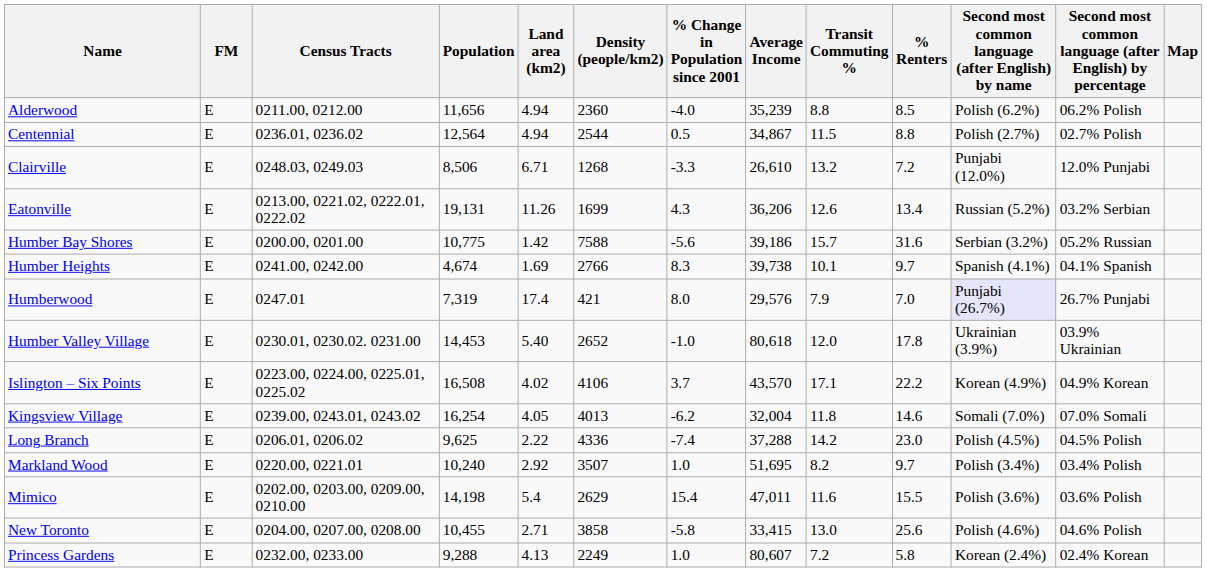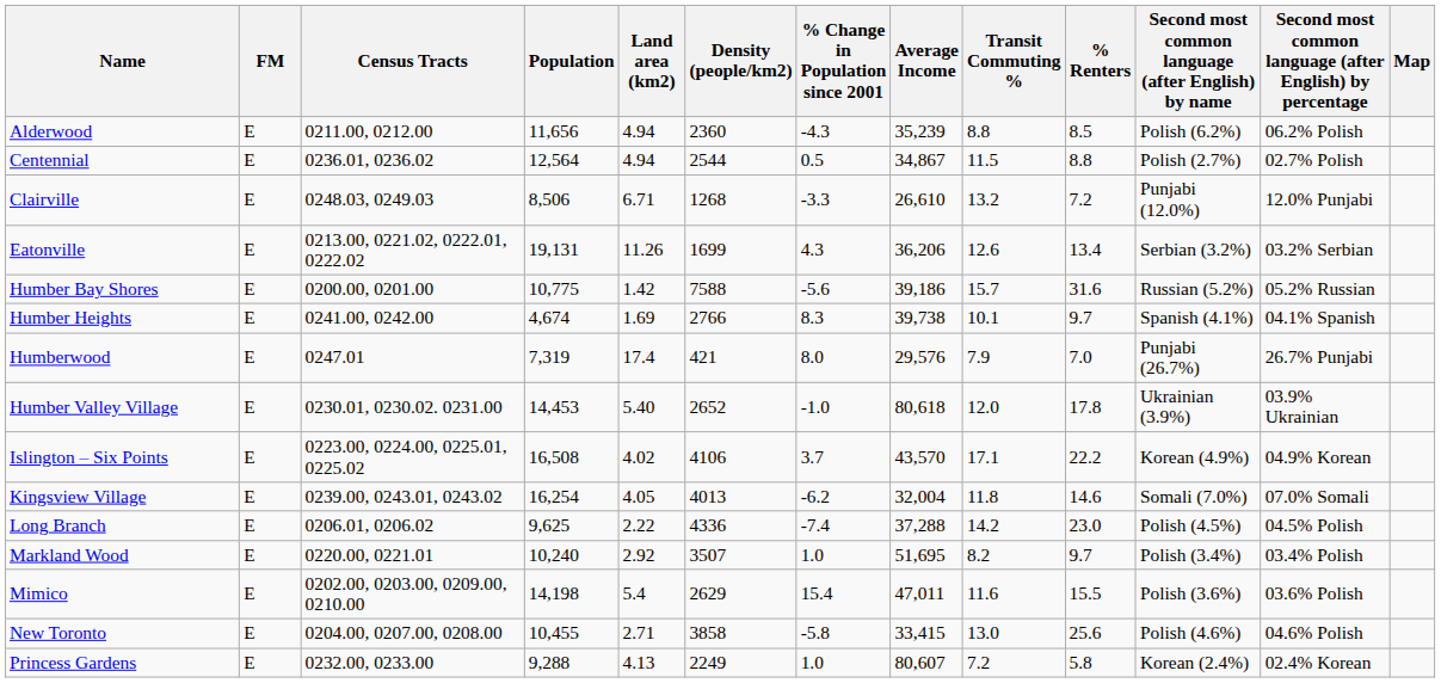 <table class="wikitable sortable">
 <tr>
 <th width="20%">Name</th>
 <th width="5%">FM</th>
 <th width="20%">Census Tracts</th>
 <th width="5%">Population</th>
 <th width="5%">Land area (km2)</th>
 <th width="5%">Density (people/km2)</th>
 <th width="5%">% Change in Population since 2001</th>
 <th width="5%">Average Income</th>
 <th width="5%">Transit Commuting %</th>
 <th width="5%">% Renters</th>
 <th width="10%">Second most common language (after English) by name</th>
 <th width="10%">Second most common language (after English) by percentage</th>
 <th width="10%">Map</th>
 </tr>
 <tr>
 <td><a href='#'>Alderwood</a></td>
 <td>E</td>
 <td>0211.00, 0212.00</td>
 <td>11,656</td>
 <td>4.94</td>
 <td>2360</td>
-<td>-4.0</td>
+<td>-4.3</td>
 <td>35,239</td>
 <td>8.8</td>
 <td>8.5</td>
 <td>Polish (6.2%)</td>
 <td>06.2% Polish</td>
 <td></td>
 </tr>
 <tr>
 <td><a href='#'>Centennial</a></td>
 <td>E</td>
 <td>0236.01, 0236.02</td>
 <td>12,564</td>
 <td>4.94</td>
 <td>2544</td>
 <td>0.5</td>
 <td>34,867</td>
 <td>11.5</td>
 <td>8.8</td>
 <td>Polish (2.7%)</td>
 <td>02.7% Polish</td>
 <td></td>
 </tr>
 <tr>
 <td><a href='#'>Clairville</a></td>
 <td>E</td>
 <td>0248.03, 0249.03</td>
 <td>8,506</td>
 <td>6.71</td>
 <td>1268</td>
 <td>-3.3</td>
 <td>26,610</td>
 <td>13.2</td>
 <td>7.2</td>
 <td>Punjabi (12.0%)</td>
 <td>12.0% Punjabi</td>
 <td></td>
 </tr>
 <tr>
 <td><a href='#'>Eatonville</a></td>
 <td>E</td>
 <td>0213.00, 0221.02, 0222.01, 0222.02</td>
 <td>19,131</td>
 <td>11.26</td>
 <td>1699</td>
 <td>4.3</td>
 <td>36,206</td>
 <td>12.6</td>
 <td>13.4</td>
-<td>Russian (5.2%)</td>
+<td>Serbian (3.2%)</td>
 <td>03.2% Serbian</td>
 <td></td>
 </tr>
 <tr>
 <td><a href='#'>Humber Bay Shores</a></td>
 <td>E</td>
 <td>0200.00, 0201.00</td>
 <td>10,775</td>
 <td>1.42</td>
 <td>7588</td>
 <td>-5.6</td>
 <td>39,186</td>
 <td>15.7</td>
 <td>31.6</td>
-<td>Serbian (3.2%)</td>
+<td>Russian (5.2%)</td>
 <td>05.2% Russian</td>
 <td></td>
 </tr>
 <tr>
 <td><a href='#'>Humber Heights</a></td>
 <td>E</td>
 <td>0241.00, 0242.00</td>
 <td>4,674</td>
 <td>1.69</td>
 <td>2766</td>
 <td>8.3</td>
 <td>39,738</td>
 <td>10.1</td>
 <td>9.7</td>
 <td>Spanish (4.1%)</td>
 <td>04.1% Spanish</td>
 <td></td>
 </tr>
 <tr>
 <td><a href='#'>Humberwood</a></td>
 <td>E</td>
 <td>0247.01</td>
 <td>7,319</td>
 <td>17.4</td>
 <td>421</td>
 <td>8.0</td>
 <td>29,576</td>
 <td>7.9</td>
 <td>7.0</td>
-<td style="background: lavender;">Punjabi (26.7%)</td>
+<td>Punjabi (26.7%)</td>
 <td>26.7% Punjabi</td>
 <td></td>
 </tr>
 <tr>
 <td><a href='#'>Humber Valley Village</a></td>
 <td>E</td>
 <td>0230.01, 0230.02. 0231.00</td>
 <td>14,453</td>
 <td>5.40</td>
 <td>2652</td>
 <td>-1.0</td>
 <td>80,618</td>
 <td>12.0</td>
 <td>17.8</td>
 <td>Ukrainian (3.9%)</td>
 <td>03.9% Ukrainian</td>
 <td></td>
 </tr>
 <tr>
 <td><a href='#'>Islington – Six Points</a></td>
 <td>E</td>
 <td>0223.00, 0224.00, 0225.01, 0225.02</td>
 <td>16,508</td>
 <td>4.02</td>
 <td>4106</td>
 <td>3.7</td>
 <td>43,570</td>
 <td>17.1</td>
 <td>22.2</td>
 <td>Korean (4.9%)</td>
 <td>04.9% Korean</td>
 <td></td>
 </tr>
 <tr>
 <td><a href='#'>Kingsview Village</a></td>
 <td>E</td>
 <td>0239.00, 0243.01, 0243.02</td>
 <td>16,254</td>
 <td>4.05</td>
 <td>4013</td>
 <td>-6.2</td>
 <td>32,004</td>
 <td>11.8</td>
 <td>14.6</td>
 <td>Somali (7.0%)</td>
 <td>07.0% Somali</td>
 <td></td>
 </tr>
 <tr>
 <td><a href='#'>Long Branch</a></td>
 <td>E</td>
 <td>0206.01, 0206.02</td>
 <td>9,625</td>
 <td>2.22</td>
 <td>4336</td>
 <td>-7.4</td>
 <td>37,288</td>
 <td>14.2</td>
 <td>23.0</td>
 <td>Polish (4.5%)</td>
 <td>04.5% Polish</td>
 <td></td>
 </tr>
 <tr>
 <td><a href='#'>Markland Wood</a></td>
 <td>E</td>
 <td>0220.00, 0221.01</td>
 <td>10,240</td>
 <td>2.92</td>
 <td>3507</td>
 <td>1.0</td>
 <td>51,695</td>
 <td>8.2</td>
 <td>9.7</td>
 <td>Polish (3.4%)</td>
 <td>03.4% Polish</td>
 <td></td>
 </tr>
 <tr>
 <td><a href='#'>Mimico</a></td>
 <td>E</td>
 <td>0202.00, 0203.00, 0209.00, 0210.00</td>
 <td>14,198</td>
 <td>5.4</td>
 <td>2629</td>
 <td>15.4</td>
 <td>47,011</td>
 <td>11.6</td>
 <td>15.5</td>
 <td>Polish (3.6%)</td>
 <td>03.6% Polish</td>
 <td></td>
 </tr>
 <tr>
 <td><a href='#'>New Toronto</a></td>
 <td>E</td>
 <td>0204.00, 0207.00, 0208.00</td>
 <td>10,455</td>
 <td>2.71</td>
 <td>3858</td>
 <td>-5.8</td>
 <td>33,415</td>
 <td>13.0</td>
 <td>25.6</td>
 <td>Polish (4.6%)</td>
 <td>04.6% Polish</td>
 <td></td>
 </tr>
 <tr>
 <td><a href='#'>Princess Gardens</a></td>
 <td>E</td>
 <td>0232.00, 0233.00</td>
 <td>9,288</td>
 <td>4.13</td>
 <td>2249</td>
 <td>1.0</td>
 <td>80,607</td>
 <td>7.2</td>
 <td>5.8</td>
 <td>Korean (2.4%)</td>
 <td>02.4% Korean</td>
 <td></td>
 </tr>
 </table>
